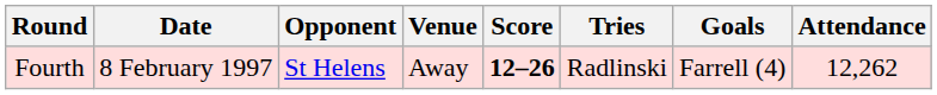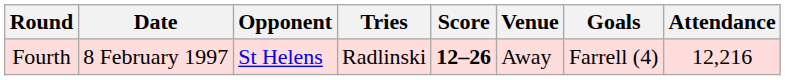 <table class="wikitable">
 <tr>
 <th>Round</th>
 <th>Date</th>
 <th>Opponent</th>
+<th>Tries</th>
+<th>Score</th>
 <th>Venue</th>
-<th>Score</th>
-<th>Tries</th>
 <th>Goals</th>
 <th>Attendance</th>
 </tr>
 <tr bgcolor="#ffdddd">
 <td align="center">Fourth</td>
 <td>8 February 1997</td>
 <td><a href='#'>St Helens</a></td>
+<td>Radlinski</td>
+<td align="center"><strong>12–26</strong></td>
 <td>Away</td>
-<td align="center"><strong>12–26</strong></td>
-<td>Radlinski</td>
 <td>Farrell (4)</td>
-<td align="center">12,262</td>
+<td align="center">12,216</td>
 </tr>
 </table>
